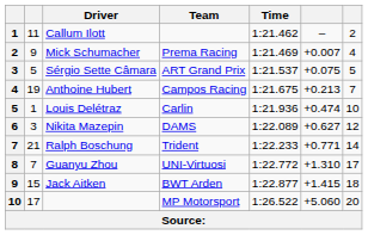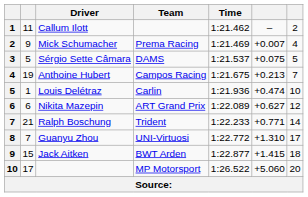 <table class="wikitable" style="font-size:85%">
 <tr>
 <th scope="col"></th>
 <th scope="col"></th>
 <th scope="col">Driver</th>
 <th scope="col">Team</th>
 <th scope="col">Time</th>
 <th scope="col"></th>
 <th scope="col"></th>
 </tr>
 <tr>
 <th scope="row">1</th>
 <td align="center">11</td>
 <td> <a href='#'>Callum Ilott</a></td>
 <td></td>
 <td>1:21.462</td>
 <td align="center">–</td>
 <td align="center">2</td>
 </tr>
 <tr>
 <th scope="row">2</th>
 <td align="center">9</td>
 <td> <a href='#'>Mick Schumacher</a></td>
 <td><a href='#'>Prema Racing</a></td>
 <td>1:21.469</td>
 <td align="center">+0.007</td>
 <td align="center">4</td>
 </tr>
 <tr>
 <th scope="row">3</th>
 <td align="center">5</td>
 <td> <a href='#'>Sérgio Sette Câmara</a></td>
-<td><a href='#'>ART Grand Prix</a></td>
+<td><a href='#'>DAMS</a></td>
 <td>1:21.537</td>
 <td align="center">+0.075</td>
 <td align="center">5</td>
 </tr>
 <tr>
 <th scope="row">4</th>
 <td align="center">19</td>
 <td> <a href='#'>Anthoine Hubert</a></td>
 <td><a href='#'>Campos Racing</a></td>
 <td>1:21.675</td>
 <td align="center">+0.213</td>
 <td align="center">7</td>
 </tr>
 <tr>
 <th scope="row">5</th>
 <td align="center">1</td>
 <td> <a href='#'>Louis Delétraz</a></td>
 <td><a href='#'>Carlin</a></td>
 <td>1:21.936</td>
 <td align="center">+0.474</td>
 <td align="center">10</td>
 </tr>
 <tr>
 <th scope="row">6</th>
-<td align="center">3</td>
+<td align="center">6</td>
 <td> <a href='#'>Nikita Mazepin</a></td>
-<td><a href='#'>DAMS</a></td>
+<td><a href='#'>ART Grand Prix</a></td>
 <td>1:22.089</td>
 <td align="center">+0.627</td>
 <td align="center">12</td>
 </tr>
 <tr>
 <th scope="row">7</th>
 <td align="center">21</td>
 <td> <a href='#'>Ralph Boschung</a></td>
 <td><a href='#'>Trident</a></td>
 <td>1:22.233</td>
 <td align="center">+0.771</td>
 <td align="center">14</td>
 </tr>
 <tr>
 <th scope="row">8</th>
 <td align="center">7</td>
 <td> <a href='#'>Guanyu Zhou</a></td>
 <td><a href='#'>UNI-Virtuosi</a></td>
 <td>1:22.772</td>
 <td align="center">+1.310</td>
 <td align="center">17</td>
 </tr>
 <tr>
 <th scope="row">9</th>
 <td align="center">15</td>
 <td> <a href='#'>Jack Aitken</a></td>
 <td><a href='#'>BWT Arden</a></td>
 <td>1:22.877</td>
 <td align="center">+1.415</td>
 <td align="center">18</td>
 </tr>
 <tr>
 <th scope="row">10</th>
 <td align="center">17</td>
 <td></td>
 <td><a href='#'>MP Motorsport</a></td>
 <td>1:26.522</td>
 <td align="center">+5.060</td>
 <td align="center">20</td>
 </tr>
 <tr>
 <th colspan="7">Source:</th>
 </tr>
 </table>
